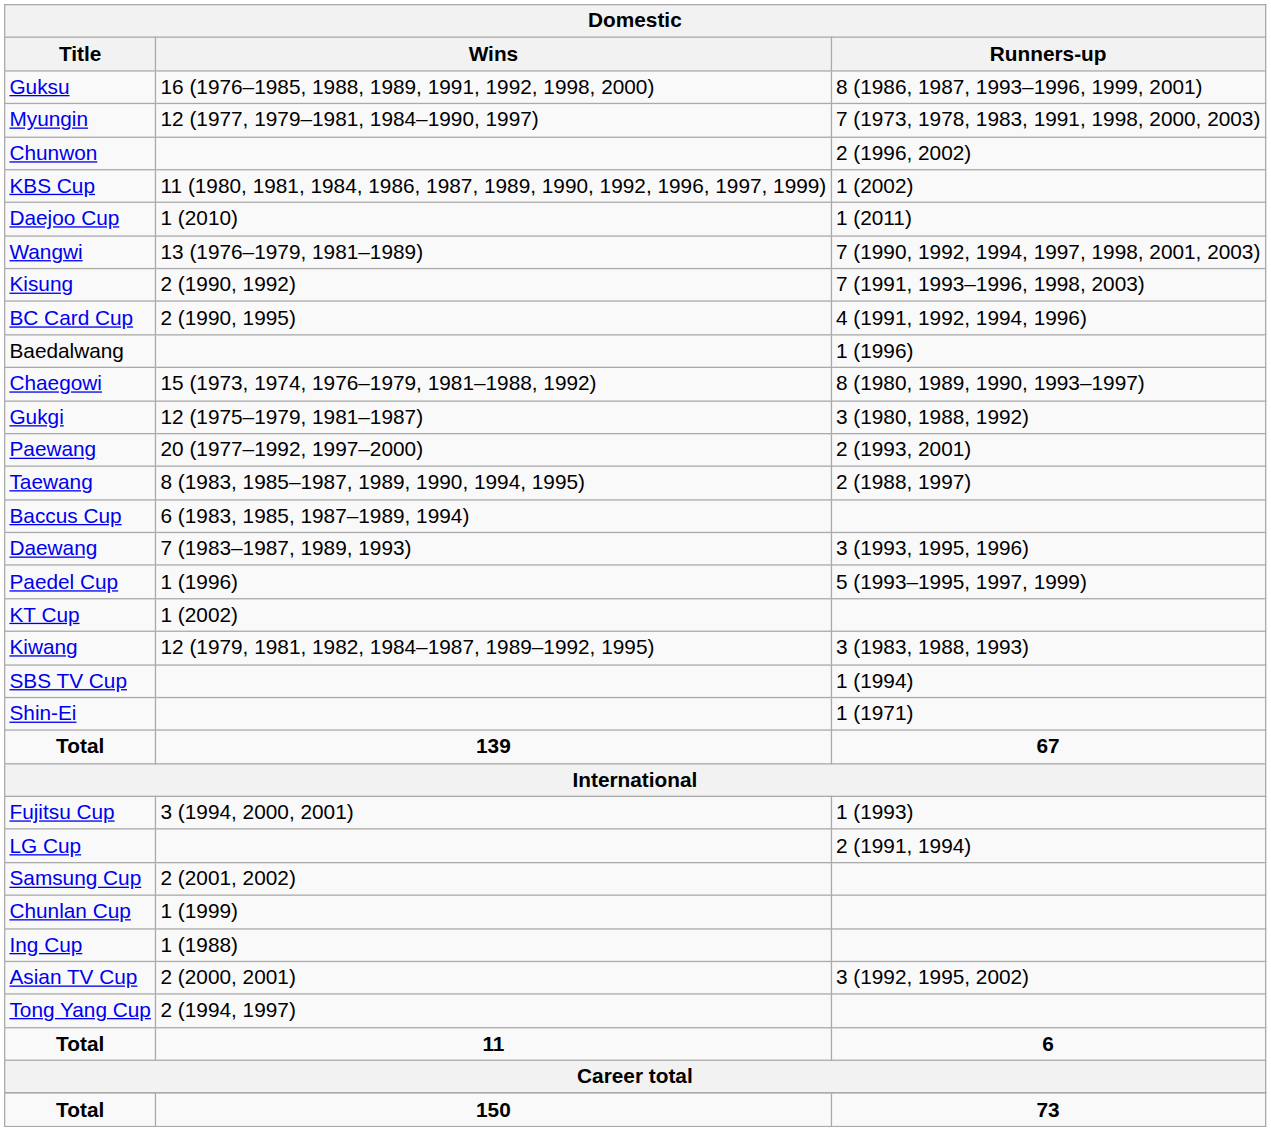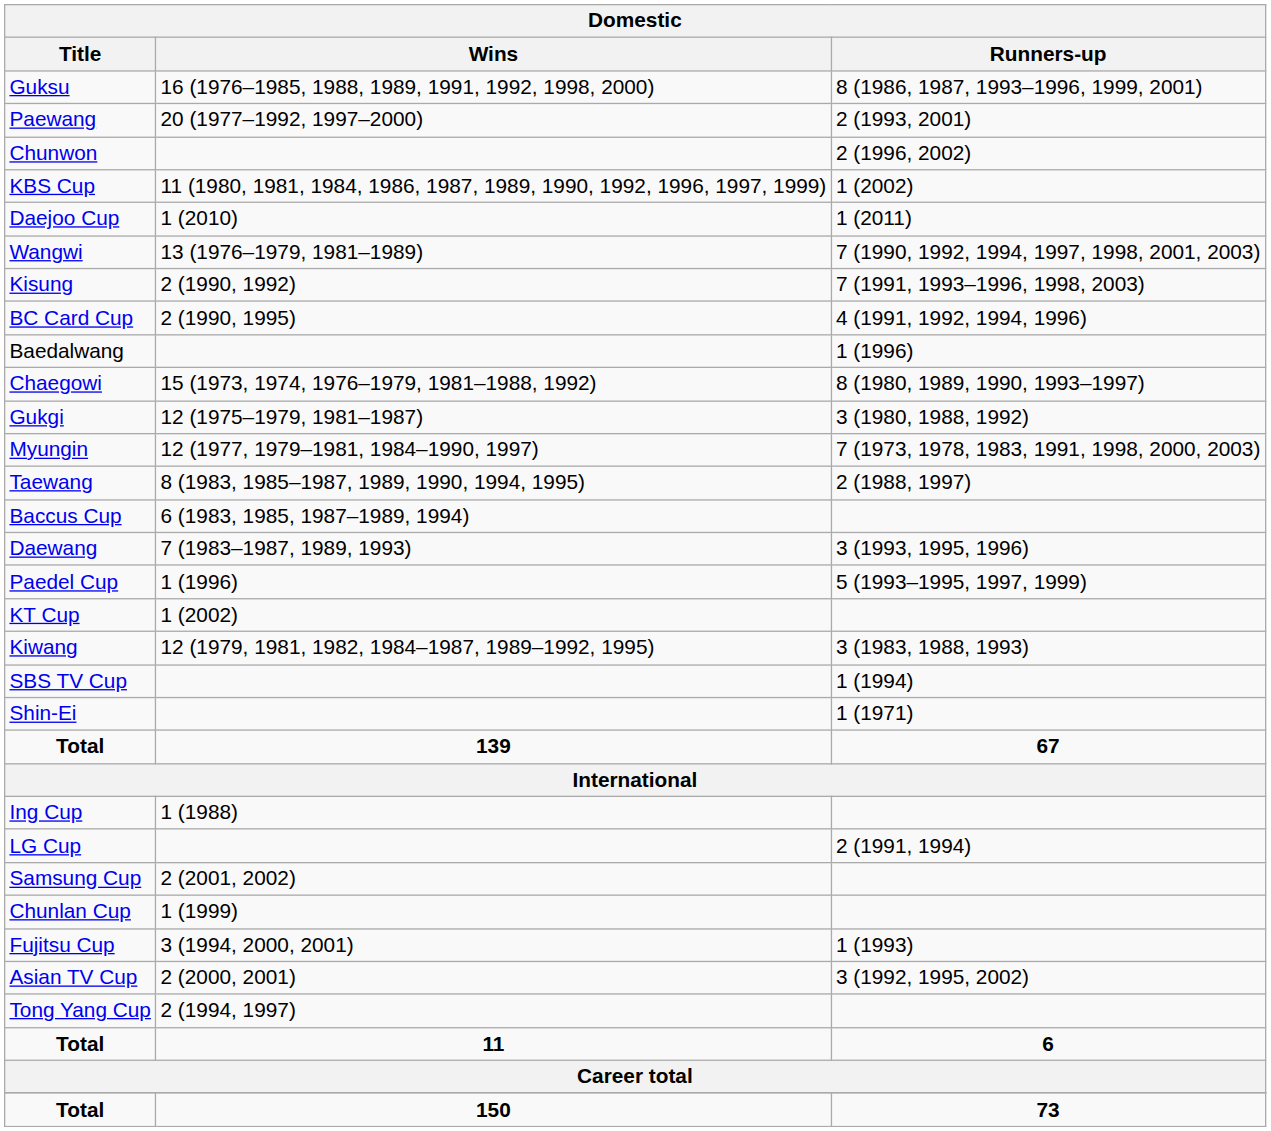 <table class="wikitable">
 <tr>
 <th colspan=3>Domestic</th>
 </tr>
 <tr>
 <th>Title</th>
 <th>Wins</th>
 <th>Runners-up</th>
 </tr>
 <tr>
 <td><a href='#'>Guksu</a></td>
 <td>16 (1976–1985, 1988, 1989, 1991, 1992, 1998, 2000)</td>
 <td>8 (1986, 1987, 1993–1996, 1999, 2001)</td>
 </tr>
 <tr>
-<td><a href='#'>Myungin</a></td>
-<td>12 (1977, 1979–1981, 1984–1990, 1997)</td>
-<td>7 (1973, 1978, 1983, 1991, 1998, 2000, 2003)</td>
+<td><a href='#'>Paewang</a></td>
+<td>20 (1977–1992, 1997–2000)</td>
+<td>2 (1993, 2001)</td>
 </tr>
 <tr>
 <td><a href='#'>Chunwon</a></td>
 <td></td>
 <td>2 (1996, 2002)</td>
 </tr>
 <tr>
 <td><a href='#'>KBS Cup</a></td>
 <td>11 (1980, 1981, 1984, 1986, 1987, 1989, 1990, 1992, 1996, 1997, 1999)</td>
 <td>1 (2002)</td>
 </tr>
 <tr>
 <td><a href='#'>Daejoo Cup</a></td>
 <td>1 (2010)</td>
 <td>1 (2011)</td>
 </tr>
 <tr>
 <td><a href='#'>Wangwi</a></td>
 <td>13 (1976–1979, 1981–1989)</td>
 <td>7 (1990, 1992, 1994, 1997, 1998, 2001, 2003)</td>
 </tr>
 <tr>
 <td><a href='#'>Kisung</a></td>
 <td>2 (1990, 1992)</td>
 <td>7 (1991, 1993–1996, 1998, 2003)</td>
 </tr>
 <tr>
 <td><a href='#'>BC Card Cup</a></td>
 <td>2 (1990, 1995)</td>
 <td>4 (1991, 1992, 1994, 1996)</td>
 </tr>
 <tr>
 <td>Baedalwang</td>
 <td></td>
 <td>1 (1996)</td>
 </tr>
 <tr>
 <td><a href='#'>Chaegowi</a></td>
 <td>15 (1973, 1974, 1976–1979, 1981–1988, 1992)</td>
 <td>8 (1980, 1989, 1990, 1993–1997)</td>
 </tr>
 <tr>
 <td><a href='#'>Gukgi</a></td>
 <td>12 (1975–1979, 1981–1987)</td>
 <td>3 (1980, 1988, 1992)</td>
 </tr>
 <tr>
-<td><a href='#'>Paewang</a></td>
-<td>20 (1977–1992, 1997–2000)</td>
-<td>2 (1993, 2001)</td>
+<td><a href='#'>Myungin</a></td>
+<td>12 (1977, 1979–1981, 1984–1990, 1997)</td>
+<td>7 (1973, 1978, 1983, 1991, 1998, 2000, 2003)</td>
 </tr>
 <tr>
 <td><a href='#'>Taewang</a></td>
 <td>8 (1983, 1985–1987, 1989, 1990, 1994, 1995)</td>
 <td>2 (1988, 1997)</td>
 </tr>
 <tr>
 <td><a href='#'>Baccus Cup</a></td>
 <td>6 (1983, 1985, 1987–1989, 1994)</td>
 <td></td>
 </tr>
 <tr>
 <td><a href='#'>Daewang</a></td>
 <td>7 (1983–1987, 1989, 1993)</td>
 <td>3 (1993, 1995, 1996)</td>
 </tr>
 <tr>
 <td><a href='#'>Paedel Cup</a></td>
 <td>1 (1996)</td>
 <td>5 (1993–1995, 1997, 1999)</td>
 </tr>
 <tr>
 <td><a href='#'>KT Cup</a></td>
 <td>1 (2002)</td>
 <td></td>
 </tr>
 <tr>
 <td><a href='#'>Kiwang</a></td>
 <td>12 (1979, 1981, 1982, 1984–1987, 1989–1992, 1995)</td>
 <td>3 (1983, 1988, 1993)</td>
 </tr>
 <tr>
 <td><a href='#'>SBS TV Cup</a></td>
 <td></td>
 <td>1 (1994)</td>
 </tr>
 <tr>
 <td><a href='#'>Shin-Ei</a></td>
 <td></td>
 <td>1 (1971)</td>
 </tr>
 <tr align="center">
 <td><strong>Total</strong></td>
 <td><strong>139</strong></td>
 <td><strong>67</strong></td>
 </tr>
 <tr>
 <th colspan=3>International</th>
 </tr>
 <tr>
-<td><a href='#'>Fujitsu Cup</a></td>
-<td>3 (1994, 2000, 2001)</td>
-<td>1 (1993)</td>
+<td><a href='#'>Ing Cup</a></td>
+<td>1 (1988)</td>
+<td></td>
 </tr>
 <tr>
 <td><a href='#'>LG Cup</a></td>
 <td></td>
 <td>2 (1991, 1994)</td>
 </tr>
 <tr>
 <td><a href='#'>Samsung Cup</a></td>
 <td>2 (2001, 2002)</td>
 <td></td>
 </tr>
 <tr>
 <td><a href='#'>Chunlan Cup</a></td>
 <td>1 (1999)</td>
 <td></td>
 </tr>
 <tr>
-<td><a href='#'>Ing Cup</a></td>
-<td>1 (1988)</td>
-<td></td>
+<td><a href='#'>Fujitsu Cup</a></td>
+<td>3 (1994, 2000, 2001)</td>
+<td>1 (1993)</td>
 </tr>
 <tr>
 <td><a href='#'>Asian TV Cup</a></td>
 <td>2 (2000, 2001)</td>
 <td>3 (1992, 1995, 2002)</td>
 </tr>
 <tr>
 <td><a href='#'>Tong Yang Cup</a></td>
 <td>2 (1994, 1997)</td>
 <td></td>
 </tr>
 <tr align="center">
 <td><strong>Total</strong></td>
 <td><strong>11</strong></td>
 <td><strong>6</strong></td>
 </tr>
 <tr>
 <th colspan=3>Career total</th>
 </tr>
 <tr>
 </tr>
 <tr align="center">
 <td><strong>Total</strong></td>
 <td><strong>150</strong></td>
 <td><strong>73</strong></td>
 </tr>
 </table>
